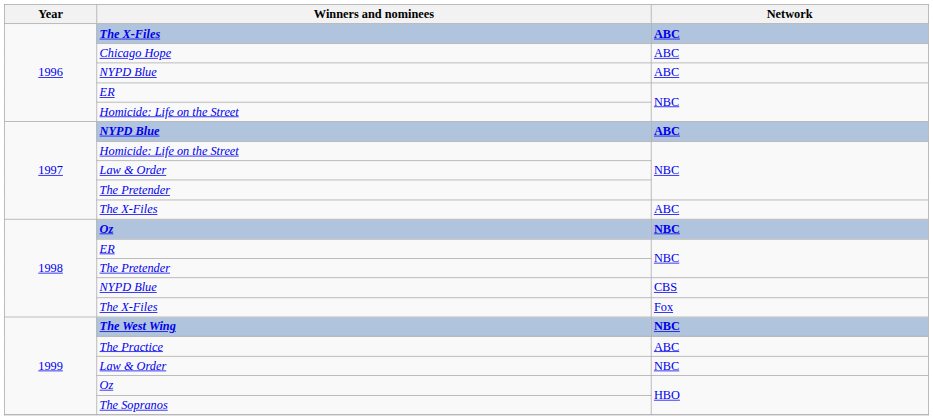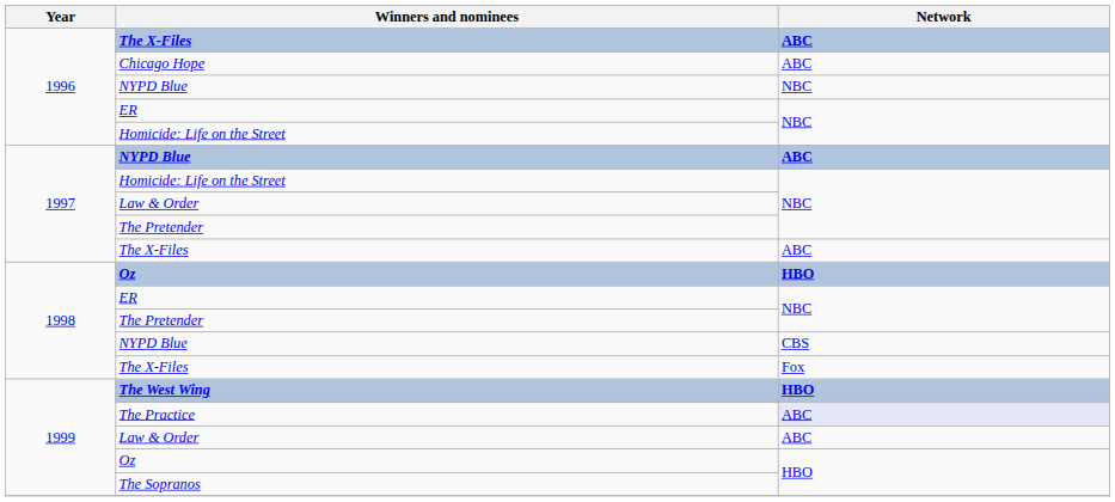 <table class="wikitable" width="95%" cellpadding="5">
 <tr>
 <th width="10%">Year</th>
 <th width="60%">Winners and nominees</th>
 <th width="30%">Network</th>
 </tr>
 <tr>
 <td rowspan="5" style="text-align:center;"><a href='#'>1996</a></td>
 <td style="background:#B0C4DE;"><strong><em><a href='#'>The X-Files</a></em></strong></td>
 <td style="background:#B0C4DE;"><strong><a href='#'>ABC</a></strong></td>
 </tr>
 <tr>
 <td><em><a href='#'>Chicago Hope</a></em></td>
 <td><a href='#'>ABC</a></td>
 </tr>
 <tr>
 <td><em><a href='#'>NYPD Blue</a></em></td>
-<td><a href='#'>ABC</a></td>
+<td><a href='#'>NBC</a></td>
 </tr>
 <tr>
 <td><em><a href='#'>ER</a></em></td>
 <td rowspan=2><a href='#'>NBC</a></td>
 </tr>
 <tr>
 <td><em><a href='#'>Homicide: Life on the Street</a></em></td>
 </tr>
 <tr>
 <td rowspan="5" style="text-align:center;"><a href='#'>1997</a></td>
 <td style="background:#B0C4DE;"><strong><em><a href='#'>NYPD Blue</a></em></strong></td>
 <td style="background:#B0C4DE;"><strong><a href='#'>ABC</a></strong></td>
 </tr>
 <tr>
 <td><em><a href='#'>Homicide: Life on the Street</a></em></td>
 <td rowspan=3><a href='#'>NBC</a></td>
 </tr>
 <tr>
 <td><em><a href='#'>Law & Order</a></em></td>
 </tr>
 <tr>
 <td><em><a href='#'>The Pretender</a></em></td>
 </tr>
 <tr>
 <td><em><a href='#'>The X-Files</a></em></td>
 <td><a href='#'>ABC</a></td>
 </tr>
 <tr>
 <td rowspan="5" style="text-align:center;"><a href='#'>1998</a></td>
 <td style="background:#B0C4DE;"><strong><em><a href='#'>Oz</a></em></strong></td>
-<td style="background:#B0C4DE;"><strong><a href='#'>NBC</a></strong></td>
+<td style="background:#B0C4DE;"><strong><a href='#'>HBO</a></strong></td>
 </tr>
 <tr>
 <td><em><a href='#'>ER</a></em></td>
 <td rowspan="2"><a href='#'>NBC</a></td>
 </tr>
 <tr>
 <td><em><a href='#'>The Pretender</a></em></td>
 </tr>
 <tr>
 <td><em><a href='#'>NYPD Blue</a></em></td>
 <td><a href='#'>CBS</a></td>
 </tr>
 <tr>
 <td><em><a href='#'>The X-Files</a></em></td>
 <td><a href='#'>Fox</a></td>
 </tr>
 <tr>
 <td rowspan="5" style="text-align:center;"><a href='#'>1999</a></td>
 <td style="background:#B0C4DE;"><strong><em><a href='#'>The West Wing</a></em></strong></td>
-<td style="background:#B0C4DE;"><strong><a href='#'>NBC</a></strong></td>
+<td style="background:#B0C4DE;"><strong><a href='#'>HBO</a></strong></td>
 </tr>
 <tr>
 <td><em><a href='#'>The Practice</a></em></td>
-<td><a href='#'>ABC</a></td>
+<td style="background: lavender;"><a href='#'>ABC</a></td>
 </tr>
 <tr>
 <td><em><a href='#'>Law & Order</a></em></td>
-<td><a href='#'>NBC</a></td>
+<td><a href='#'>ABC</a></td>
 </tr>
 <tr>
 <td><em><a href='#'>Oz</a></em></td>
 <td rowspan="2"><a href='#'>HBO</a></td>
 </tr>
 <tr>
 <td><em><a href='#'>The Sopranos</a></em></td>
 </tr>
 <tr>
 </tr>
 </table>
